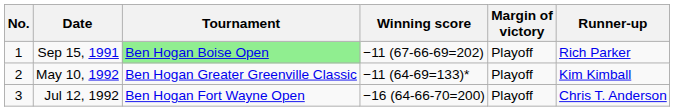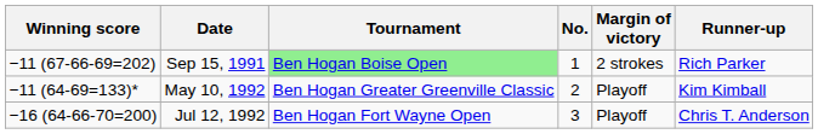 <table class="wikitable" style="font-size:95%;">
 <tr>
-<th>No.</th>
+<th>Winning score</th>
 <th>Date</th>
 <th>Tournament</th>
-<th>Winning score</th>
+<th>No.</th>
 <th>Margin of<br>victory</th>
 <th>Runner-up</th>
 </tr>
 <tr>
-<td align=center>1</td>
+<td>−11 (67-66-69=202)</td>
 <td align=right>Sep 15, <a href='#'>1991</a></td>
 <td style="background: lightgreen;"><a href='#'>Ben Hogan Boise Open</a></td>
-<td>−11 (67-66-69=202)</td>
-<td>Playoff</td>
+<td align=center>1</td>
+<td>2 strokes</td>
 <td> <a href='#'>Rich Parker</a></td>
 </tr>
 <tr>
-<td align=center>2</td>
+<td>−11 (64-69=133)*</td>
 <td align=right>May 10, <a href='#'>1992</a></td>
 <td><a href='#'>Ben Hogan Greater Greenville Classic</a></td>
-<td>−11 (64-69=133)*</td>
+<td align=center>2</td>
 <td>Playoff</td>
 <td> <a href='#'>Kim Kimball</a></td>
 </tr>
 <tr>
-<td align=center>3</td>
+<td>−16 (64-66-70=200)</td>
 <td align=right>Jul 12, 1992</td>
 <td><a href='#'>Ben Hogan Fort Wayne Open</a></td>
-<td>−16 (64-66-70=200)</td>
+<td align=center>3</td>
 <td>Playoff</td>
 <td> <a href='#'>Chris T. Anderson</a></td>
 </tr>
 </table>
